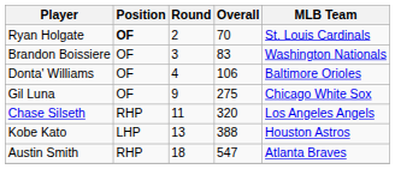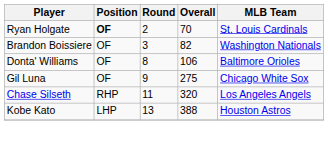 <table class="wikitable">
 <tr>
 <th>Player</th>
 <th>Position</th>
 <th>Round</th>
 <th>Overall</th>
 <th>MLB Team</th>
 </tr>
 <tr>
 <td>Ryan Holgate</td>
 <td><strong>OF</strong></td>
 <td>2</td>
 <td>70</td>
 <td><a href='#'>St. Louis Cardinals</a></td>
 </tr>
 <tr>
 <td>Brandon Boissiere</td>
 <td>OF</td>
 <td>3</td>
-<td>83</td>
+<td>82</td>
 <td><a href='#'>Washington Nationals</a></td>
 </tr>
 <tr>
 <td>Donta' Williams</td>
 <td>OF</td>
-<td>4</td>
+<td>8</td>
 <td>106</td>
 <td><a href='#'>Baltimore Orioles</a></td>
 </tr>
 <tr>
 <td>Gil Luna</td>
 <td>OF</td>
 <td>9</td>
 <td>275</td>
 <td><a href='#'>Chicago White Sox</a></td>
 </tr>
 <tr>
 <td><a href='#'>Chase Silseth</a></td>
 <td>RHP</td>
 <td>11</td>
 <td>320</td>
 <td><a href='#'>Los Angeles Angels</a></td>
 </tr>
 <tr>
 <td>Kobe Kato</td>
 <td>LHP</td>
 <td>13</td>
 <td>388</td>
 <td><a href='#'>Houston Astros</a></td>
 </tr>
 <tr>
-<td>Austin Smith</td>
-<td>RHP</td>
-<td>18</td>
-<td>547</td>
-<td><a href='#'>Atlanta Braves</a></td>
-</tr>
-<tr>
 </tr>
 </table>
